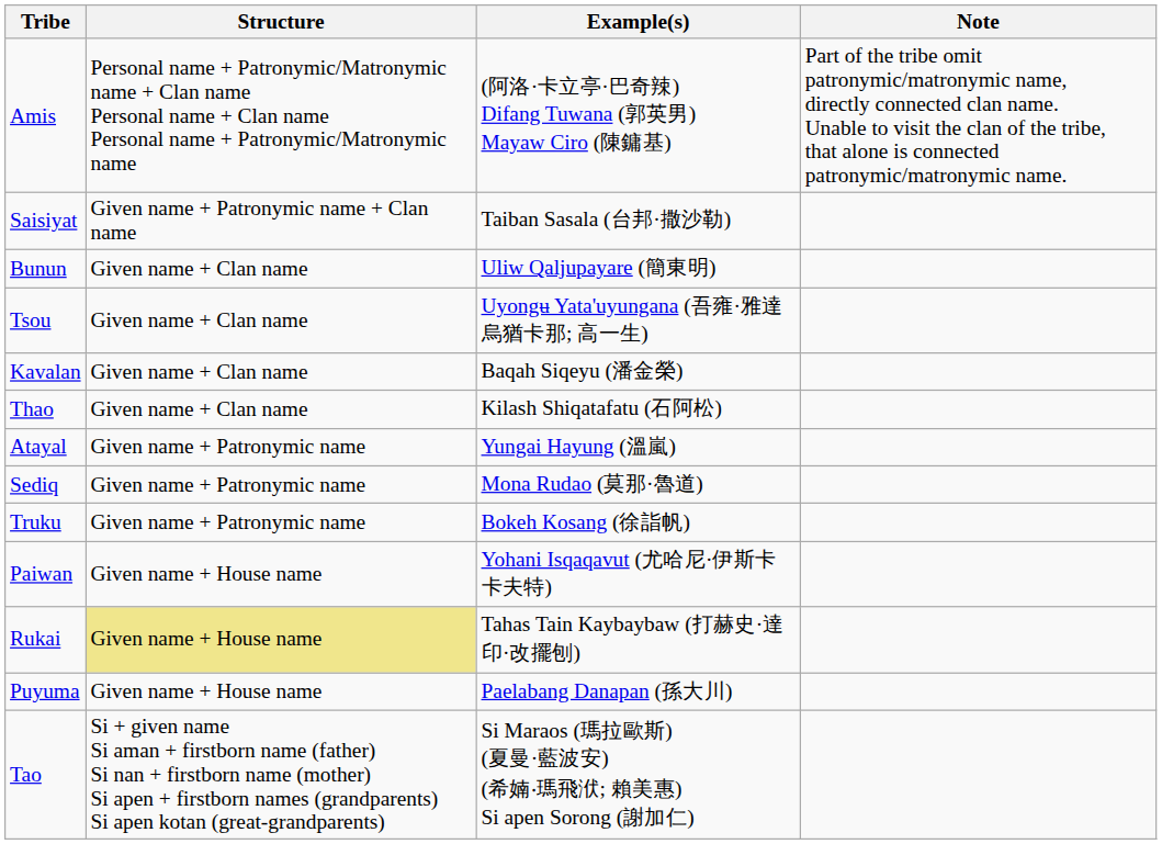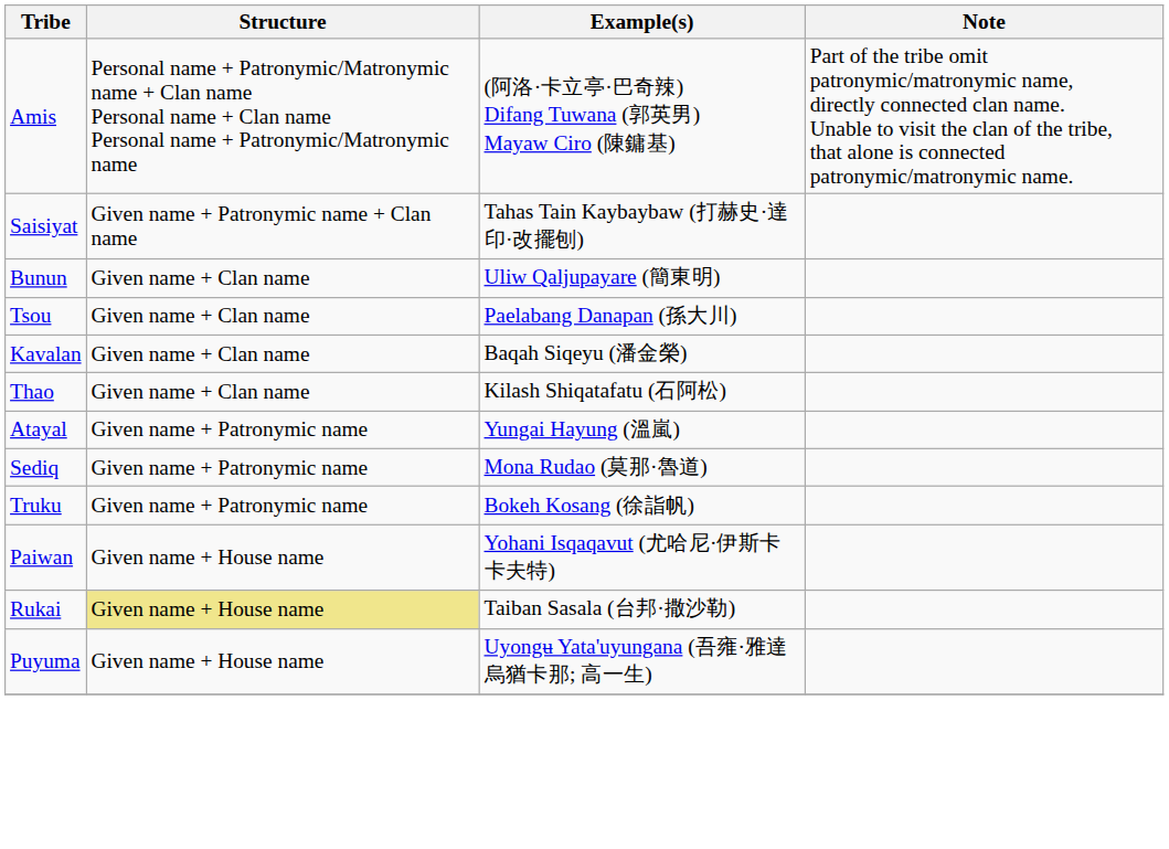 <table class="wikitable">
 <tr>
 <th>Tribe</th>
 <th>Structure</th>
 <th>Example(s)</th>
 <th>Note</th>
 </tr>
 <tr>
 <td><a href='#'>Amis</a></td>
 <td>Personal name + Patronymic/Matronymic name + Clan name <br>Personal name + Clan name <br>Personal name + Patronymic/Matronymic name</td>
 <td> (阿洛·卡立亭·巴奇辣)<br><a href='#'>Difang Tuwana</a> (郭英男)<br><a href='#'>Mayaw Ciro</a> (陳鏞基)<br></td>
 <td>Part of the tribe omit patronymic/matronymic name,<br>directly connected clan name. <br>Unable to visit the clan of the tribe,<br>that alone is connected patronymic/matronymic name.</td>
 </tr>
 <tr>
 <td><a href='#'>Saisiyat</a></td>
 <td>Given name + Patronymic name + Clan name</td>
-<td>Taiban Sasala (台邦·撒沙勒)<br></td>
+<td>Tahas Tain Kaybaybaw (打赫史·達印·改擺刨)</td>
 <td></td>
 </tr>
 <tr>
 <td><a href='#'>Bunun</a></td>
 <td>Given name + Clan name</td>
 <td><a href='#'>Uliw Qaljupayare</a> (簡東明)</td>
 <td></td>
 </tr>
 <tr>
 <td><a href='#'>Tsou</a></td>
 <td>Given name + Clan name</td>
-<td><a href='#'>Uyongʉ Yata'uyungana</a> (吾雍·雅達烏猶卡那; 高一生)</td>
+<td><a href='#'>Paelabang Danapan</a> (孫大川)</td>
 <td></td>
 </tr>
 <tr>
 <td><a href='#'>Kavalan</a></td>
 <td>Given name + Clan name</td>
 <td>Baqah Siqeyu (潘金榮)</td>
 <td></td>
 </tr>
 <tr>
 <td><a href='#'>Thao</a></td>
 <td>Given name + Clan name</td>
 <td>Kilash Shiqatafatu (石阿松)</td>
 <td></td>
 </tr>
 <tr>
 <td><a href='#'>Atayal</a></td>
 <td>Given name + Patronymic name</td>
 <td><a href='#'>Yungai Hayung</a> (溫嵐)</td>
 <td></td>
 </tr>
 <tr>
 <td><a href='#'>Sediq</a></td>
 <td>Given name + Patronymic name</td>
 <td><a href='#'>Mona Rudao</a> (莫那·魯道)</td>
 <td></td>
 </tr>
 <tr>
 <td><a href='#'>Truku</a></td>
 <td>Given name + Patronymic name</td>
 <td><a href='#'>Bokeh Kosang</a> (徐詣帆)</td>
 <td></td>
 </tr>
 <tr>
 <td><a href='#'>Paiwan</a></td>
 <td>Given name + House name</td>
 <td><a href='#'>Yohani Isqaqavut</a> (尤哈尼·伊斯卡卡夫特)</td>
 <td></td>
 </tr>
 <tr>
 <td><a href='#'>Rukai</a></td>
 <td style="background: khaki;">Given name + House name</td>
-<td>Tahas Tain Kaybaybaw (打赫史·達印·改擺刨)</td>
+<td>Taiban Sasala (台邦·撒沙勒)<br></td>
 <td></td>
 </tr>
 <tr>
 <td><a href='#'>Puyuma</a></td>
 <td>Given name + House name</td>
-<td><a href='#'>Paelabang Danapan</a> (孫大川)</td>
-<td></td>
-</tr>
-<tr>
-<td><a href='#'>Tao</a></td>
-<td>Si + given name<br>Si aman + firstborn  name  (father)<br>Si nan + firstborn name  (mother)  <br> Si apen + firstborn  names (grandparents) <br> Si apen kotan (great-grandparents)  <br></td>
-<td>Si Maraos (瑪拉歐斯)<br> (夏曼·藍波安)<br>  (希婻‧瑪飛洑; 賴美惠) <br>Si apen Sorong (謝加仁)</td>
+<td><a href='#'>Uyongʉ Yata'uyungana</a> (吾雍·雅達烏猶卡那; 高一生)</td>
 <td></td>
 </tr>
 <tr>
 </tr>
 </table>
